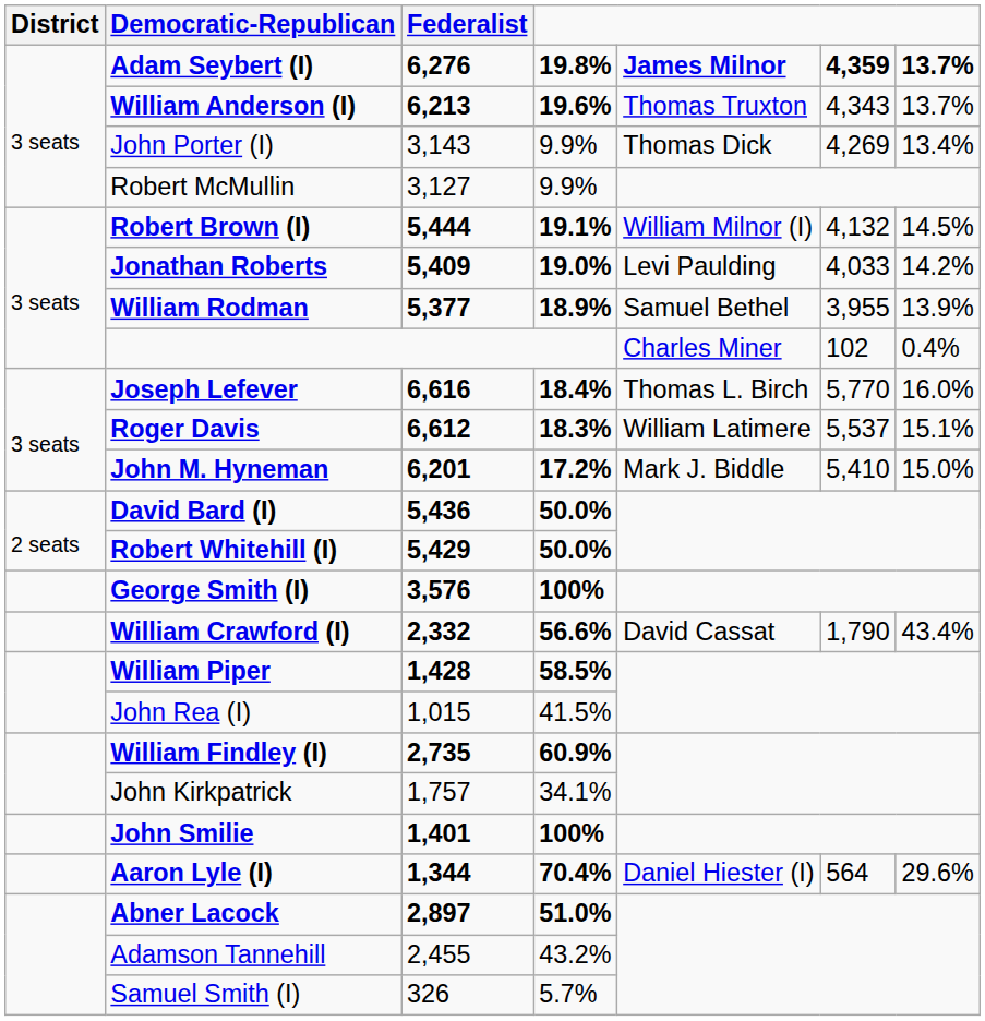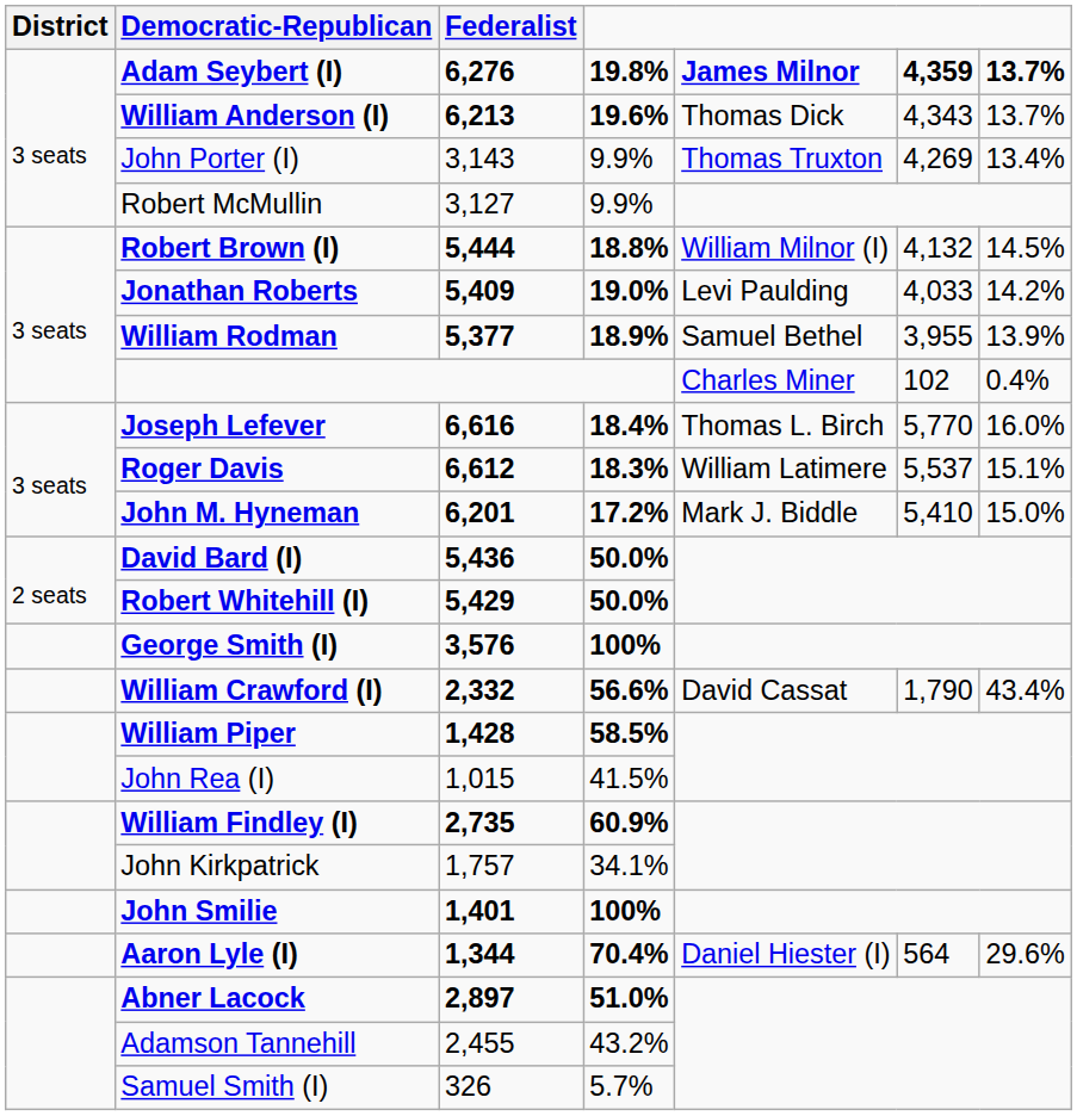 <table class=wikitable>
 <tr>
 <th>District</th>
 <th><a href='#'>Democratic-Republican</a></th>
 <th><a href='#'>Federalist</a></th>
 </tr>
 <tr>
 <td rowspan=4><br><small>3 seats</small></td>
 <td><strong><a href='#'>Adam Seybert</a> (I)</strong></td>
 <td><strong>6,276</strong></td>
 <td><strong>19.8%</strong></td>
 <td><strong><a href='#'>James Milnor</a></strong></td>
 <td><strong>4,359</strong></td>
 <td><strong>13.7%</strong></td>
 </tr>
 <tr>
 <td><strong><a href='#'>William Anderson</a> (I)</strong></td>
 <td><strong>6,213</strong></td>
 <td><strong>19.6%</strong></td>
-<td><a href='#'>Thomas Truxton</a></td>
+<td>Thomas Dick</td>
 <td>4,343</td>
 <td>13.7%</td>
 </tr>
 <tr>
 <td><a href='#'>John Porter</a> (I)</td>
 <td>3,143</td>
 <td>9.9%</td>
-<td>Thomas Dick</td>
+<td><a href='#'>Thomas Truxton</a></td>
 <td>4,269</td>
 <td>13.4%</td>
 </tr>
 <tr>
 <td>Robert McMullin</td>
 <td>3,127</td>
 <td>9.9%</td>
 <td colspan=3></td>
 </tr>
 <tr>
 <td rowspan=4><br><small>3 seats</small></td>
 <td><strong><a href='#'>Robert Brown</a> (I)</strong></td>
 <td><strong>5,444</strong></td>
-<td><strong>19.1%</strong></td>
+<td><strong>18.8%</strong></td>
 <td><a href='#'>William Milnor</a> (I)</td>
 <td>4,132</td>
 <td>14.5%</td>
 </tr>
 <tr>
 <td><strong><a href='#'>Jonathan Roberts</a></strong></td>
 <td><strong>5,409</strong></td>
 <td><strong>19.0%</strong></td>
 <td>Levi Paulding</td>
 <td>4,033</td>
 <td>14.2%</td>
 </tr>
 <tr>
 <td><strong><a href='#'>William Rodman</a></strong></td>
 <td><strong>5,377</strong></td>
 <td><strong>18.9%</strong></td>
 <td>Samuel Bethel</td>
 <td>3,955</td>
 <td>13.9%</td>
 </tr>
 <tr>
 <td colspan=3></td>
 <td><a href='#'>Charles Miner</a></td>
 <td>102</td>
 <td>0.4%</td>
 </tr>
 <tr>
 <td rowspan=3><br><small>3 seats</small></td>
 <td><strong><a href='#'>Joseph Lefever</a></strong></td>
 <td><strong>6,616</strong></td>
 <td><strong>18.4%</strong></td>
 <td>Thomas L. Birch</td>
 <td>5,770</td>
 <td>16.0%</td>
 </tr>
 <tr>
 <td><strong><a href='#'>Roger Davis</a></strong></td>
 <td><strong>6,612</strong></td>
 <td><strong>18.3%</strong></td>
 <td>William Latimere</td>
 <td>5,537</td>
 <td>15.1%</td>
 </tr>
 <tr>
 <td><strong><a href='#'>John M. Hyneman</a></strong></td>
 <td><strong>6,201</strong></td>
 <td><strong>17.2%</strong></td>
 <td>Mark J. Biddle</td>
 <td>5,410</td>
 <td>15.0%</td>
 </tr>
 <tr>
 <td rowspan=2><br><small>2 seats</small></td>
 <td><strong><a href='#'>David Bard</a> (I)</strong></td>
 <td><strong>5,436</strong></td>
 <td><strong>50.0%</strong></td>
 <td colspan=3 rowspan=2></td>
 </tr>
 <tr>
 <td><strong><a href='#'>Robert Whitehill</a> (I)</strong></td>
 <td><strong>5,429</strong></td>
 <td><strong>50.0%</strong></td>
 </tr>
 <tr>
 <td></td>
 <td><strong><a href='#'>George Smith</a> (I)</strong></td>
 <td><strong>3,576</strong></td>
 <td><strong>100%</strong></td>
 <td colspan=3></td>
 </tr>
 <tr>
 <td></td>
 <td><strong><a href='#'>William Crawford</a> (I)</strong></td>
 <td><strong>2,332</strong></td>
 <td><strong>56.6%</strong></td>
 <td>David Cassat</td>
 <td>1,790</td>
 <td>43.4%</td>
 </tr>
 <tr>
 <td rowspan=2></td>
 <td><strong><a href='#'>William Piper</a></strong></td>
 <td><strong>1,428</strong></td>
 <td><strong>58.5%</strong></td>
 <td colspan=3 rowspan=2></td>
 </tr>
 <tr>
 <td><a href='#'>John Rea</a> (I)</td>
 <td>1,015</td>
 <td>41.5%</td>
 </tr>
 <tr>
 <td rowspan=2></td>
 <td><strong><a href='#'>William Findley</a> (I)</strong></td>
 <td><strong>2,735</strong></td>
 <td><strong>60.9%</strong></td>
 <td colspan=3 rowspan=2></td>
 </tr>
 <tr>
 <td>John Kirkpatrick</td>
 <td>1,757</td>
 <td>34.1%</td>
 </tr>
 <tr>
 <td></td>
 <td><strong><a href='#'>John Smilie</a></strong></td>
 <td><strong>1,401</strong></td>
 <td><strong>100%</strong></td>
 <td colspan=3></td>
 </tr>
 <tr>
 <td></td>
 <td><strong><a href='#'>Aaron Lyle</a> (I)</strong></td>
 <td><strong>1,344</strong></td>
 <td><strong>70.4%</strong></td>
 <td><a href='#'>Daniel Hiester</a> (I)</td>
 <td>564</td>
 <td>29.6%</td>
 </tr>
 <tr>
 <td rowspan=3></td>
 <td><strong><a href='#'>Abner Lacock</a></strong></td>
 <td><strong>2,897</strong></td>
 <td><strong>51.0%</strong></td>
 <td colspan=3 rowspan=3></td>
 </tr>
 <tr>
 <td><a href='#'>Adamson Tannehill</a></td>
 <td>2,455</td>
 <td>43.2%</td>
 </tr>
 <tr>
 <td><a href='#'>Samuel Smith</a> (I)</td>
 <td>326</td>
 <td>5.7%</td>
 </tr>
 </table>
